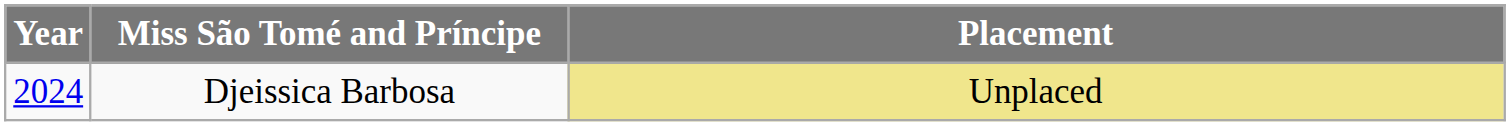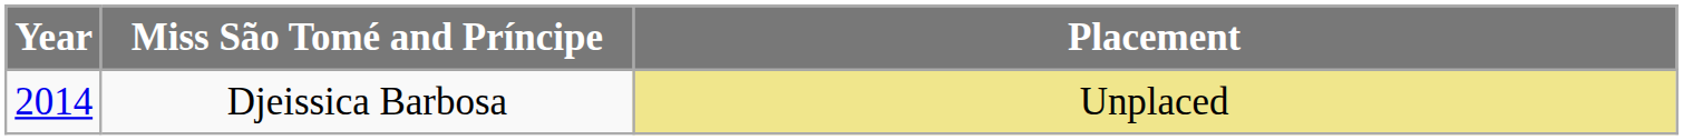 <table class="wikitable sortable" style="font-size: 95%; text-align:center">
 <tr>
 <th width="30" style="background-color:#787878;color:#FFFFFF;">Year</th>
 <th width="200" style="background-color:#787878;color:#FFFFFF;">Miss São Tomé and Príncipe</th>
 <th width="400" style="background-color:#787878;color:#FFFFFF;">Placement</th>
 </tr>
 <tr>
-<td><a href='#'>2024</a></td>
+<td><a href='#'>2014</a></td>
 <td>Djeissica Barbosa</td>
 <td style="background: khaki;">Unplaced</td>
 </tr>
 </table>
